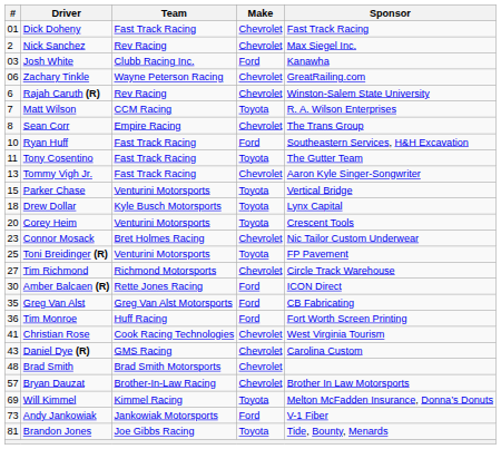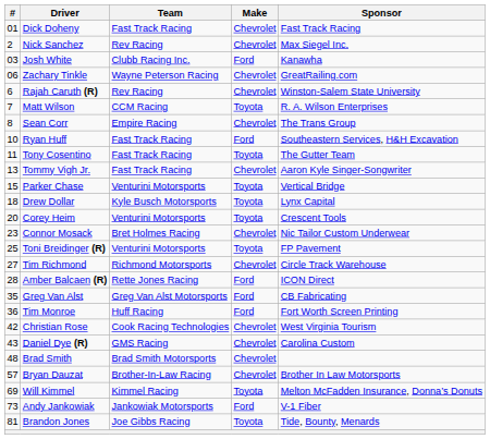 <table class="wikitable" style="font-size:95%">
 <tr>
 <th>#</th>
 <th>Driver</th>
 <th>Team</th>
 <th>Make</th>
 <th>Sponsor</th>
 </tr>
 <tr>
 <td>01</td>
 <td><a href='#'>Dick Doheny</a></td>
 <td><a href='#'>Fast Track Racing</a></td>
 <td><a href='#'>Chevrolet</a></td>
 <td><a href='#'>Fast Track Racing</a></td>
 </tr>
 <tr>
 <td>2</td>
 <td><a href='#'>Nick Sanchez</a></td>
 <td><a href='#'>Rev Racing</a></td>
 <td><a href='#'>Chevrolet</a></td>
 <td><a href='#'>Max Siegel Inc.</a></td>
 </tr>
 <tr>
 <td>03</td>
 <td><a href='#'>Josh White</a></td>
 <td><a href='#'>Clubb Racing Inc.</a></td>
 <td><a href='#'>Ford</a></td>
 <td><a href='#'>Kanawha</a></td>
 </tr>
 <tr>
 <td>06</td>
 <td><a href='#'>Zachary Tinkle</a></td>
 <td><a href='#'>Wayne Peterson Racing</a></td>
 <td><a href='#'>Chevrolet</a></td>
 <td><a href='#'>GreatRailing.com</a></td>
 </tr>
 <tr>
 <td>6</td>
 <td><a href='#'>Rajah Caruth</a> <strong>(R)</strong></td>
 <td><a href='#'>Rev Racing</a></td>
 <td><a href='#'>Chevrolet</a></td>
 <td><a href='#'>Winston-Salem State University</a></td>
 </tr>
 <tr>
 <td>7</td>
 <td><a href='#'>Matt Wilson</a></td>
 <td><a href='#'>CCM Racing</a></td>
 <td><a href='#'>Toyota</a></td>
 <td><a href='#'>R. A. Wilson Enterprises</a></td>
 </tr>
 <tr>
 <td>8</td>
 <td><a href='#'>Sean Corr</a></td>
 <td><a href='#'>Empire Racing</a></td>
 <td><a href='#'>Chevrolet</a></td>
 <td><a href='#'>The Trans Group</a></td>
 </tr>
 <tr>
 <td>10</td>
 <td><a href='#'>Ryan Huff</a></td>
 <td><a href='#'>Fast Track Racing</a></td>
 <td><a href='#'>Ford</a></td>
 <td><a href='#'>Southeastern Services</a>, <a href='#'>H&H Excavation</a></td>
 </tr>
 <tr>
 <td>11</td>
 <td><a href='#'>Tony Cosentino</a></td>
 <td><a href='#'>Fast Track Racing</a></td>
 <td><a href='#'>Toyota</a></td>
 <td><a href='#'>The Gutter Team</a></td>
 </tr>
 <tr>
 <td>13</td>
 <td><a href='#'>Tommy Vigh Jr.</a></td>
 <td><a href='#'>Fast Track Racing</a></td>
 <td><a href='#'>Chevrolet</a></td>
 <td><a href='#'>Aaron Kyle Singer-Songwriter</a></td>
 </tr>
 <tr>
 <td>15</td>
 <td><a href='#'>Parker Chase</a></td>
 <td><a href='#'>Venturini Motorsports</a></td>
 <td><a href='#'>Toyota</a></td>
 <td><a href='#'>Vertical Bridge</a></td>
 </tr>
 <tr>
 <td>18</td>
 <td><a href='#'>Drew Dollar</a></td>
 <td><a href='#'>Kyle Busch Motorsports</a></td>
 <td><a href='#'>Toyota</a></td>
 <td><a href='#'>Lynx Capital</a></td>
 </tr>
 <tr>
 <td>20</td>
 <td><a href='#'>Corey Heim</a></td>
 <td><a href='#'>Venturini Motorsports</a></td>
 <td><a href='#'>Toyota</a></td>
 <td><a href='#'>Crescent Tools</a></td>
 </tr>
 <tr>
 <td>23</td>
 <td><a href='#'>Connor Mosack</a></td>
 <td><a href='#'>Bret Holmes Racing</a></td>
 <td><a href='#'>Chevrolet</a></td>
 <td><a href='#'>Nic Tailor Custom Underwear</a></td>
 </tr>
 <tr>
 <td>25</td>
 <td><a href='#'>Toni Breidinger</a> <strong>(R)</strong></td>
 <td><a href='#'>Venturini Motorsports</a></td>
 <td><a href='#'>Toyota</a></td>
 <td><a href='#'>FP Pavement</a></td>
 </tr>
 <tr>
 <td>27</td>
 <td><a href='#'>Tim Richmond</a></td>
 <td><a href='#'>Richmond Motorsports</a></td>
 <td><a href='#'>Chevrolet</a></td>
 <td><a href='#'>Circle Track Warehouse</a></td>
 </tr>
 <tr>
-<td>30</td>
+<td>28</td>
 <td><a href='#'>Amber Balcaen</a> <strong>(R)</strong></td>
 <td><a href='#'>Rette Jones Racing</a></td>
 <td><a href='#'>Ford</a></td>
 <td><a href='#'>ICON Direct</a></td>
 </tr>
 <tr>
 <td>35</td>
 <td><a href='#'>Greg Van Alst</a></td>
 <td><a href='#'>Greg Van Alst Motorsports</a></td>
 <td><a href='#'>Ford</a></td>
 <td><a href='#'>CB Fabricating</a></td>
 </tr>
 <tr>
 <td>36</td>
 <td><a href='#'>Tim Monroe</a></td>
 <td><a href='#'>Huff Racing</a></td>
 <td><a href='#'>Ford</a></td>
 <td><a href='#'>Fort Worth Screen Printing</a></td>
 </tr>
 <tr>
-<td>41</td>
+<td>42</td>
 <td><a href='#'>Christian Rose</a></td>
 <td><a href='#'>Cook Racing Technologies</a></td>
 <td><a href='#'>Chevrolet</a></td>
 <td><a href='#'>West Virginia Tourism</a></td>
 </tr>
 <tr>
 <td>43</td>
 <td><a href='#'>Daniel Dye</a> <strong>(R)</strong></td>
 <td><a href='#'>GMS Racing</a></td>
 <td><a href='#'>Chevrolet</a></td>
 <td><a href='#'>Carolina Custom</a></td>
 </tr>
 <tr>
 <td>48</td>
 <td><a href='#'>Brad Smith</a></td>
 <td><a href='#'>Brad Smith Motorsports</a></td>
 <td><a href='#'>Chevrolet</a></td>
 <td></td>
 </tr>
 <tr>
 <td>57</td>
 <td><a href='#'>Bryan Dauzat</a></td>
 <td><a href='#'>Brother-In-Law Racing</a></td>
 <td><a href='#'>Chevrolet</a></td>
 <td><a href='#'>Brother In Law Motorsports</a></td>
 </tr>
 <tr>
 <td>69</td>
 <td><a href='#'>Will Kimmel</a></td>
 <td><a href='#'>Kimmel Racing</a></td>
 <td><a href='#'>Toyota</a></td>
 <td><a href='#'>Melton McFadden Insurance</a>, <a href='#'>Donna’s Donuts</a></td>
 </tr>
 <tr>
 <td>73</td>
 <td><a href='#'>Andy Jankowiak</a></td>
 <td><a href='#'>Jankowiak Motorsports</a></td>
 <td><a href='#'>Ford</a></td>
 <td><a href='#'>V-1 Fiber</a></td>
 </tr>
 <tr>
 <td>81</td>
 <td><a href='#'>Brandon Jones</a></td>
 <td><a href='#'>Joe Gibbs Racing</a></td>
 <td><a href='#'>Toyota</a></td>
 <td><a href='#'>Tide</a>, <a href='#'>Bounty</a>, <a href='#'>Menards</a></td>
 </tr>
 <tr>
 <th colspan="5"></th>
 </tr>
 </table>
